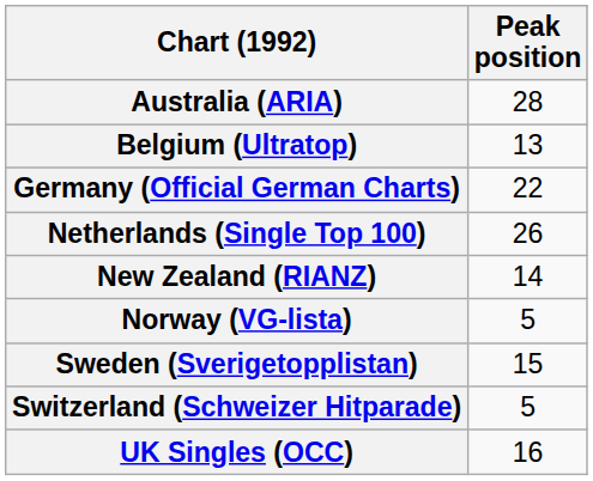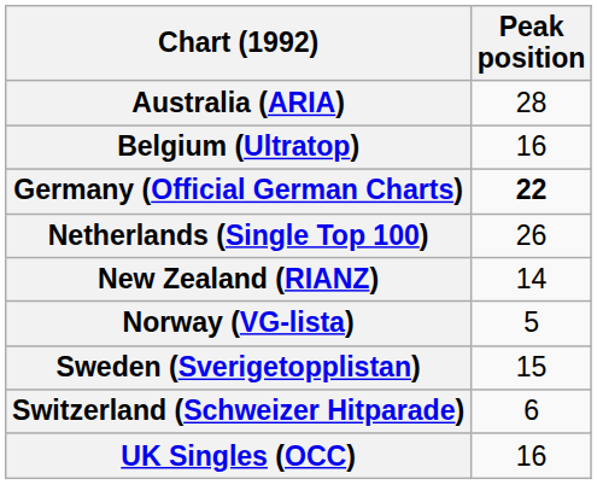 <table class="wikitable sortable plainrowheaders">
 <tr>
 <th scope="col">Chart (1992)</th>
 <th scope="col">Peak <br> position</th>
 </tr>
 <tr>
 <th scope="row">Australia (<a href='#'>ARIA</a>)</th>
 <td style="text-align:center;">28</td>
 </tr>
 <tr>
 <th scope="row">Belgium (<a href='#'>Ultratop</a>)</th>
-<td style="text-align:center;">13</td>
+<td style="text-align:center;">16</td>
 </tr>
 <tr>
 <th scope="row">Germany (<a href='#'>Official German Charts</a>)</th>
-<td style="text-align:center;">22</td>
+<td style="text-align:center;"><strong>22</strong></td>
 </tr>
 <tr>
 <th scope="row">Netherlands (<a href='#'>Single Top 100</a>)</th>
 <td style="text-align:center;">26</td>
 </tr>
 <tr>
 <th scope="row">New Zealand (<a href='#'>RIANZ</a>)</th>
 <td style="text-align:center;">14</td>
 </tr>
 <tr>
 <th scope="row">Norway (<a href='#'>VG-lista</a>)</th>
 <td style="text-align:center;">5</td>
 </tr>
 <tr>
 <th scope="row">Sweden (<a href='#'>Sverigetopplistan</a>)</th>
 <td style="text-align:center;">15</td>
 </tr>
 <tr>
 <th scope="row">Switzerland (<a href='#'>Schweizer Hitparade</a>)</th>
-<td style="text-align:center;">5</td>
+<td style="text-align:center;">6</td>
 </tr>
 <tr>
 <th scope="row"><a href='#'>UK Singles</a> (<a href='#'>OCC</a>)</th>
 <td style="text-align:center;">16</td>
 </tr>
 </table>
